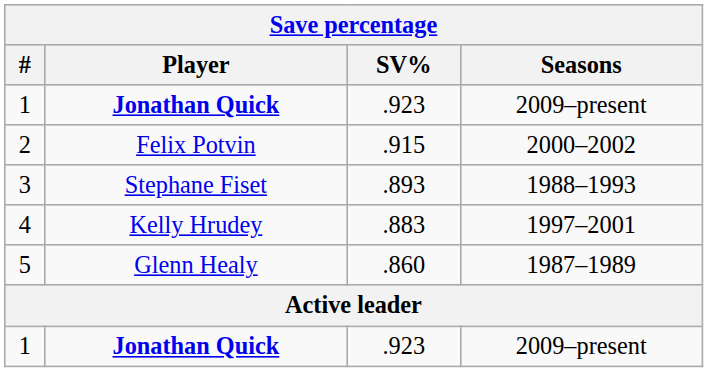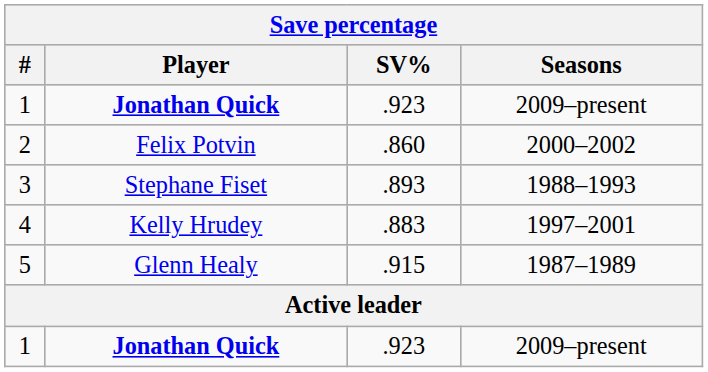 <table class="wikitable" style="text-align: center; font-size: 95%" width="70%">
 <tr>
 <th colspan="4"><a href='#'>Save percentage</a></th>
 </tr>
 <tr>
 <th>#</th>
 <th>Player</th>
 <th>SV%</th>
 <th>Seasons</th>
 </tr>
 <tr>
 <td>1</td>
 <td><strong><a href='#'>Jonathan Quick</a></strong></td>
 <td>.923</td>
 <td>2009–present</td>
 </tr>
 <tr>
 <td>2</td>
 <td><a href='#'>Felix Potvin</a></td>
-<td>.915</td>
+<td>.860</td>
 <td>2000–2002</td>
 </tr>
 <tr>
 <td>3</td>
 <td><a href='#'>Stephane Fiset</a></td>
 <td>.893</td>
 <td>1988–1993</td>
 </tr>
 <tr>
 <td>4</td>
 <td><a href='#'>Kelly Hrudey</a></td>
 <td>.883</td>
 <td>1997–2001</td>
 </tr>
 <tr>
 <td>5</td>
 <td><a href='#'>Glenn Healy</a></td>
-<td>.860</td>
+<td>.915</td>
 <td>1987–1989</td>
 </tr>
 <tr>
 <th colspan="4">Active leader</th>
 </tr>
 <tr>
 <td>1</td>
 <td><strong><a href='#'>Jonathan Quick</a></strong></td>
 <td>.923</td>
 <td>2009–present</td>
 </tr>
 </table>
